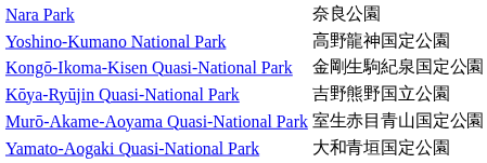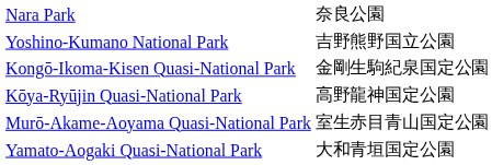 <table>
 <tr>
 <td><a href='#'>Nara Park</a></td>
 <td>奈良公園</td>
 </tr>
 <tr>
 <td><a href='#'>Yoshino-Kumano National Park</a></td>
-<td>高野龍神国定公園</td>
+<td>吉野熊野国立公園</td>
 </tr>
 <tr>
 <td><a href='#'>Kongō-Ikoma-Kisen Quasi-National Park</a>  </td>
 <td>金剛生駒紀泉国定公園</td>
 </tr>
 <tr>
 <td><a href='#'>Kōya-Ryūjin Quasi-National Park</a></td>
-<td>吉野熊野国立公園</td>
+<td>高野龍神国定公園</td>
 </tr>
 <tr>
 <td><a href='#'>Murō-Akame-Aoyama Quasi-National Park</a></td>
 <td>室生赤目青山国定公園</td>
 </tr>
 <tr>
 <td><a href='#'>Yamato-Aogaki Quasi-National Park</a></td>
 <td>大和青垣国定公園</td>
 </tr>
 </table>
